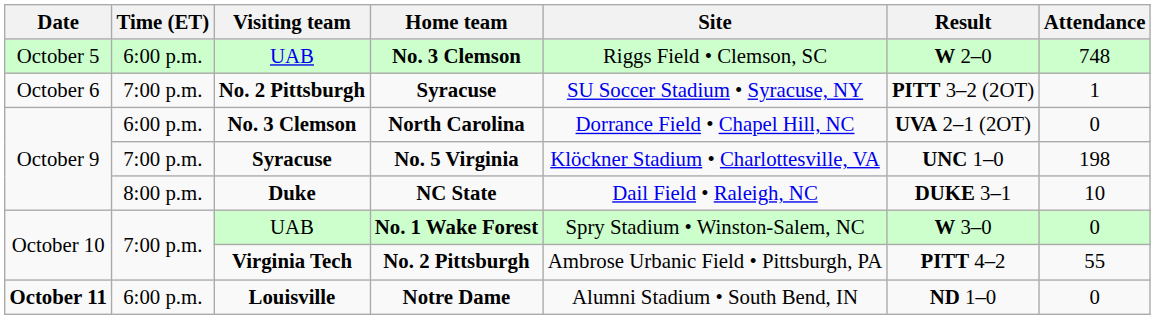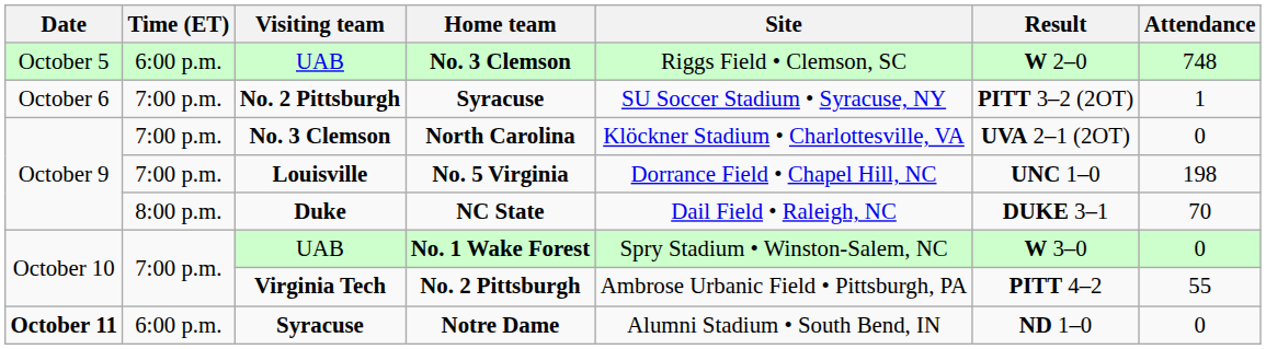 <table class="wikitable" style="font-size:95%; text-align: center;">
 <tr>
 <th>Date</th>
 <th>Time (ET)</th>
 <th>Visiting team</th>
 <th>Home team</th>
 <th>Site</th>
 <th>Result</th>
 <th>Attendance</th>
 </tr>
 <tr style="background:#cfc;">
 <td>October 5</td>
 <td>6:00 p.m.</td>
 <td><a href='#'>UAB</a></td>
 <td><strong>No. 3 Clemson</strong></td>
 <td>Riggs Field • Clemson, SC</td>
 <td><strong>W</strong> 2–0</td>
 <td>748</td>
 </tr>
 <tr>
 <td>October 6</td>
 <td>7:00 p.m.</td>
 <td><strong>No. 2 Pittsburgh</strong></td>
 <td><strong>Syracuse</strong></td>
 <td><a href='#'>SU Soccer Stadium</a> • <a href='#'>Syracuse, NY</a></td>
 <td><strong>PITT</strong> 3–2 (2OT)</td>
 <td>1</td>
 </tr>
 <tr>
 <td rowspan="3">October 9</td>
-<td>6:00 p.m.</td>
+<td>7:00 p.m.</td>
 <td><strong>No. 3 Clemson</strong></td>
 <td><strong>North Carolina</strong></td>
-<td><a href='#'>Dorrance Field</a> • <a href='#'>Chapel Hill, NC</a></td>
+<td><a href='#'>Klöckner Stadium</a> • <a href='#'>Charlottesville, VA</a></td>
 <td><strong>UVA</strong> 2–1 (2OT)</td>
 <td>0</td>
 </tr>
 <tr>
 <td>7:00 p.m.</td>
-<td><strong>Syracuse</strong></td>
+<td><strong>Louisville</strong></td>
 <td><strong>No. 5 Virginia</strong></td>
-<td><a href='#'>Klöckner Stadium</a> • <a href='#'>Charlottesville, VA</a></td>
+<td><a href='#'>Dorrance Field</a> • <a href='#'>Chapel Hill, NC</a></td>
 <td><strong>UNC</strong> 1–0</td>
 <td>198</td>
 </tr>
 <tr>
 <td>8:00 p.m.</td>
 <td><strong>Duke</strong></td>
 <td><strong>NC State</strong></td>
 <td><a href='#'>Dail Field</a> • <a href='#'>Raleigh, NC</a></td>
 <td><strong>DUKE</strong> 3–1</td>
-<td>10</td>
+<td>70</td>
 </tr>
 <tr>
 <td rowspan=2>October 10</td>
 <td rowspan=2>7:00 p.m.</td>
 <td style="background:#cfc;">UAB</td>
 <td style="background:#cfc;"><strong>No. 1 Wake Forest</strong></td>
 <td style="background:#cfc;">Spry Stadium • Winston-Salem, NC</td>
 <td style="background:#cfc;"><strong>W</strong> 3–0</td>
 <td style="background:#cfc;">0</td>
 </tr>
 <tr>
 <td><strong>Virginia Tech</strong></td>
 <td><strong>No. 2 Pittsburgh</strong></td>
 <td>Ambrose Urbanic Field • Pittsburgh, PA</td>
 <td><strong>PITT</strong> 4–2</td>
 <td>55</td>
 </tr>
 <tr>
 <td><strong>October 11</strong></td>
 <td>6:00 p.m.</td>
-<td><strong>Louisville</strong></td>
+<td><strong>Syracuse</strong></td>
 <td><strong>Notre Dame</strong></td>
 <td>Alumni Stadium • South Bend, IN</td>
 <td><strong>ND</strong> 1–0</td>
 <td>0</td>
 </tr>
 </table>
